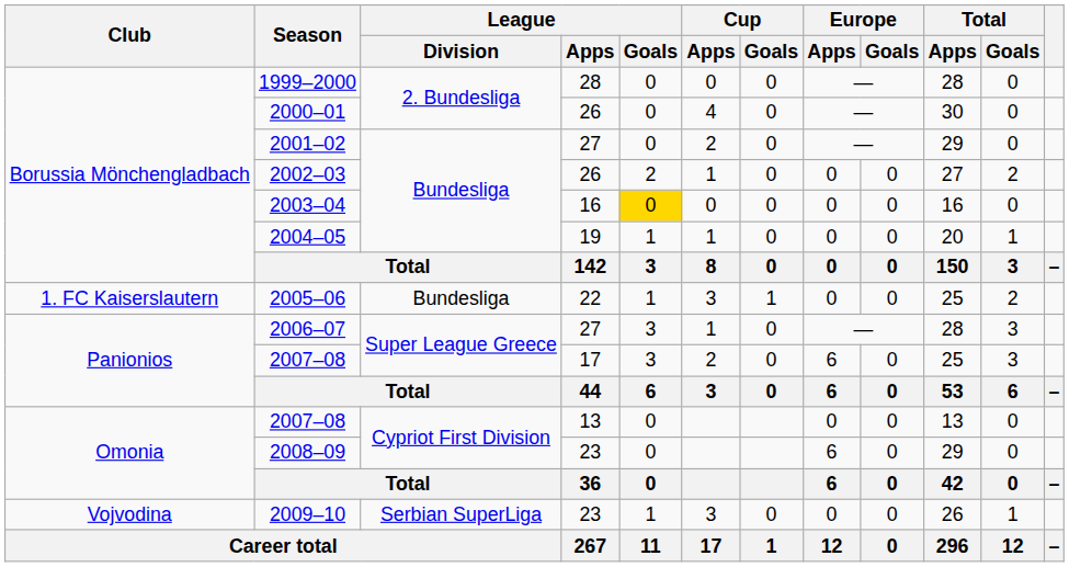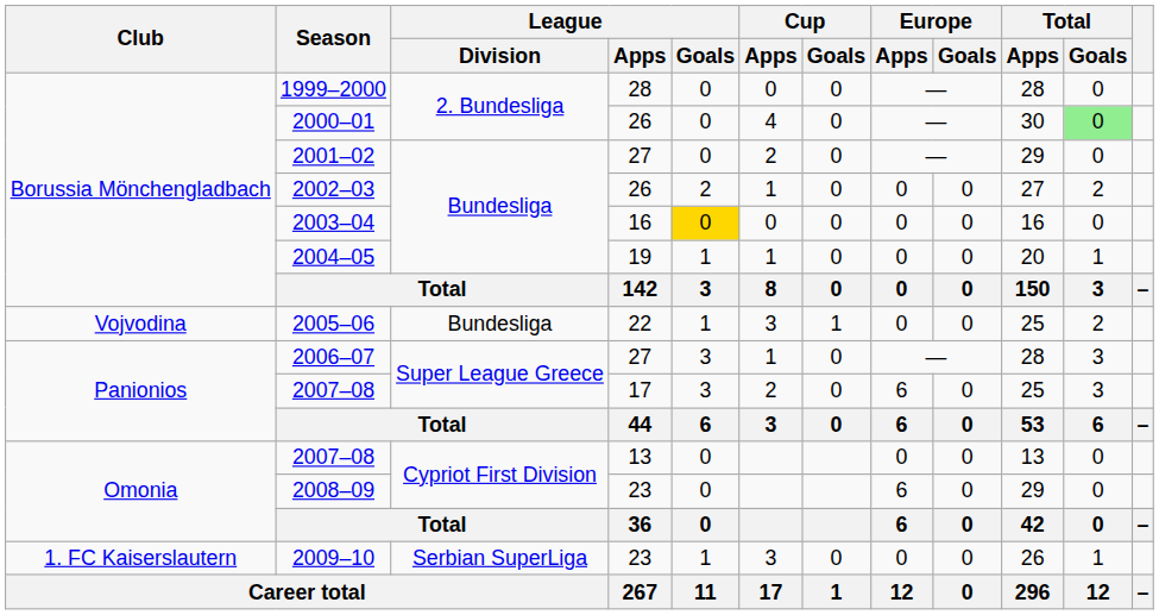 <table class="wikitable" style="text-align:center">
 <tr>
 <th rowspan="2">Club</th>
 <th rowspan="2">Season</th>
 <th colspan="3">League</th>
 <th colspan="2">Cup</th>
 <th colspan="2">Europe</th>
 <th colspan="2">Total</th>
 <th rowspan="2"></th>
 </tr>
 <tr>
 <th>Division</th>
 <th>Apps</th>
 <th>Goals</th>
 <th>Apps</th>
 <th>Goals</th>
 <th>Apps</th>
 <th>Goals</th>
 <th>Apps</th>
 <th>Goals</th>
 </tr>
 <tr>
 <td rowspan="7"><a href='#'>Borussia Mönchengladbach</a></td>
 <td><a href='#'>1999–2000</a></td>
 <td rowspan="2"><a href='#'>2. Bundesliga</a></td>
 <td>28</td>
 <td>0</td>
 <td>0</td>
 <td>0</td>
 <td colspan="2">—</td>
 <td>28</td>
 <td>0</td>
 <td></td>
 </tr>
 <tr>
 <td><a href='#'>2000–01</a></td>
 <td>26</td>
 <td>0</td>
 <td>4</td>
 <td>0</td>
 <td colspan="2">—</td>
 <td>30</td>
-<td>0</td>
+<td style="background: lightgreen;">0</td>
 <td></td>
 </tr>
 <tr>
 <td><a href='#'>2001–02</a></td>
 <td rowspan="4"><a href='#'>Bundesliga</a></td>
 <td>27</td>
 <td>0</td>
 <td>2</td>
 <td>0</td>
 <td colspan="2">—</td>
 <td>29</td>
 <td>0</td>
 <td></td>
 </tr>
 <tr>
 <td><a href='#'>2002–03</a></td>
 <td>26</td>
 <td>2</td>
 <td>1</td>
 <td>0</td>
 <td>0</td>
 <td>0</td>
 <td>27</td>
 <td>2</td>
 <td></td>
 </tr>
 <tr>
 <td><a href='#'>2003–04</a></td>
 <td>16</td>
 <td style="background: gold;">0</td>
 <td>0</td>
 <td>0</td>
 <td>0</td>
 <td>0</td>
 <td>16</td>
 <td>0</td>
 <td></td>
 </tr>
 <tr>
 <td><a href='#'>2004–05</a></td>
 <td>19</td>
 <td>1</td>
 <td>1</td>
 <td>0</td>
 <td>0</td>
 <td>0</td>
 <td>20</td>
 <td>1</td>
 <td></td>
 </tr>
 <tr>
 <th colspan="2">Total</th>
 <th>142</th>
 <th>3</th>
 <th>8</th>
 <th>0</th>
 <th>0</th>
 <th>0</th>
 <th>150</th>
 <th>3</th>
 <th>–</th>
 </tr>
 <tr>
-<td><a href='#'>1. FC Kaiserslautern</a></td>
+<td><a href='#'>Vojvodina</a></td>
 <td><a href='#'>2005–06</a></td>
 <td>Bundesliga</td>
 <td>22</td>
 <td>1</td>
 <td>3</td>
 <td>1</td>
 <td>0</td>
 <td>0</td>
 <td>25</td>
 <td>2</td>
 <td></td>
 </tr>
 <tr>
 <td rowspan="3"><a href='#'>Panionios</a></td>
 <td><a href='#'>2006–07</a></td>
 <td rowspan="2"><a href='#'>Super League Greece</a></td>
 <td>27</td>
 <td>3</td>
 <td>1</td>
 <td>0</td>
 <td colspan="2">—</td>
 <td>28</td>
 <td>3</td>
 <td></td>
 </tr>
 <tr>
 <td><a href='#'>2007–08</a></td>
 <td>17</td>
 <td>3</td>
 <td>2</td>
 <td>0</td>
 <td>6</td>
 <td>0</td>
 <td>25</td>
 <td>3</td>
 <td></td>
 </tr>
 <tr>
 <th colspan="2">Total</th>
 <th>44</th>
 <th>6</th>
 <th>3</th>
 <th>0</th>
 <th>6</th>
 <th>0</th>
 <th>53</th>
 <th>6</th>
 <th>–</th>
 </tr>
 <tr>
 <td rowspan="3"><a href='#'>Omonia</a></td>
 <td><a href='#'>2007–08</a></td>
 <td rowspan="2"><a href='#'>Cypriot First Division</a></td>
 <td>13</td>
 <td>0</td>
 <td></td>
 <td></td>
 <td>0</td>
 <td>0</td>
 <td>13</td>
 <td>0</td>
 <td></td>
 </tr>
 <tr>
 <td><a href='#'>2008–09</a></td>
 <td>23</td>
 <td>0</td>
 <td></td>
 <td></td>
 <td>6</td>
 <td>0</td>
 <td>29</td>
 <td>0</td>
 <td></td>
 </tr>
 <tr>
 <th colspan="2">Total</th>
 <th>36</th>
 <th>0</th>
 <th></th>
 <th></th>
 <th>6</th>
 <th>0</th>
 <th>42</th>
 <th>0</th>
 <th>–</th>
 </tr>
 <tr>
-<td><a href='#'>Vojvodina</a></td>
+<td><a href='#'>1. FC Kaiserslautern</a></td>
 <td><a href='#'>2009–10</a></td>
 <td><a href='#'>Serbian SuperLiga</a></td>
 <td>23</td>
 <td>1</td>
 <td>3</td>
 <td>0</td>
 <td>0</td>
 <td>0</td>
 <td>26</td>
 <td>1</td>
 <td></td>
 </tr>
 <tr>
 <th colspan="3">Career total</th>
 <th>267</th>
 <th>11</th>
 <th>17</th>
 <th>1</th>
 <th>12</th>
 <th>0</th>
 <th>296</th>
 <th>12</th>
 <th>–</th>
 </tr>
 </table>
